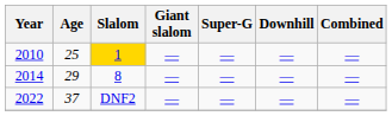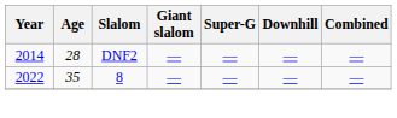 <table class=wikitable style="text-align:center">
 <tr>
 <th>  Year  </th>
 <th> Age </th>
 <th> Slalom </th>
 <th> Giant <br> slalom </th>
 <th>Super-G</th>
 <th>Downhill</th>
 <th>Combined</th>
 </tr>
 <tr>
-<td><a href='#'>2010</a></td>
-<td><em>25</em></td>
-<td style="background:gold;"><a href='#'>1</a></td>
-<td><a href='#'>—</a></td>
-<td><a href='#'>—</a></td>
-<td><a href='#'>—</a></td>
-<td><a href='#'>—</a></td>
-</tr>
-<tr>
 <td><a href='#'>2014</a></td>
-<td><em>29</em></td>
-<td><a href='#'>8</a></td>
+<td><em>28</em></td>
+<td><a href='#'>DNF2</a></td>
 <td><a href='#'>—</a></td>
 <td><a href='#'>—</a></td>
 <td><a href='#'>—</a></td>
 <td><a href='#'>—</a></td>
 </tr>
 <tr>
 <td><a href='#'>2022</a></td>
-<td><em>37</em></td>
-<td><a href='#'>DNF2</a></td>
+<td><em>35</em></td>
+<td><a href='#'>8</a></td>
 <td><a href='#'>—</a></td>
 <td><a href='#'>—</a></td>
 <td><a href='#'>—</a></td>
 <td><a href='#'>—</a></td>
 </tr>
 <tr>
 </tr>
 </table>
